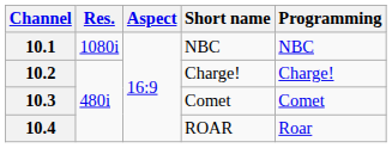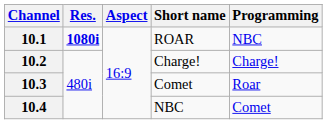 <table class="wikitable">
 <tr>
 <th scope = "col"><a href='#'>Channel</a></th>
 <th scope = "col"><a href='#'>Res.</a></th>
 <th scope = "col"><a href='#'>Aspect</a></th>
 <th scope = "col">Short name</th>
 <th scope = "col">Programming</th>
 </tr>
 <tr>
 <th scope = "row">10.1</th>
-<td><a href='#'>1080i</a></td>
+<td><strong><a href='#'>1080i</a></strong></td>
 <td rowspan=4><a href='#'>16:9</a></td>
-<td>NBC</td>
+<td>ROAR</td>
 <td><a href='#'>NBC</a></td>
 </tr>
 <tr>
 <th scope = "row">10.2</th>
 <td rowspan=3><a href='#'>480i</a></td>
 <td>Charge!</td>
 <td><a href='#'>Charge!</a></td>
 </tr>
 <tr>
 <th scope = "row">10.3</th>
 <td>Comet</td>
-<td><a href='#'>Comet</a></td>
+<td><a href='#'>Roar</a></td>
 </tr>
 <tr>
 <th scope = "row">10.4</th>
-<td>ROAR</td>
-<td><a href='#'>Roar</a></td>
+<td>NBC</td>
+<td><a href='#'>Comet</a></td>
 </tr>
 </table>
